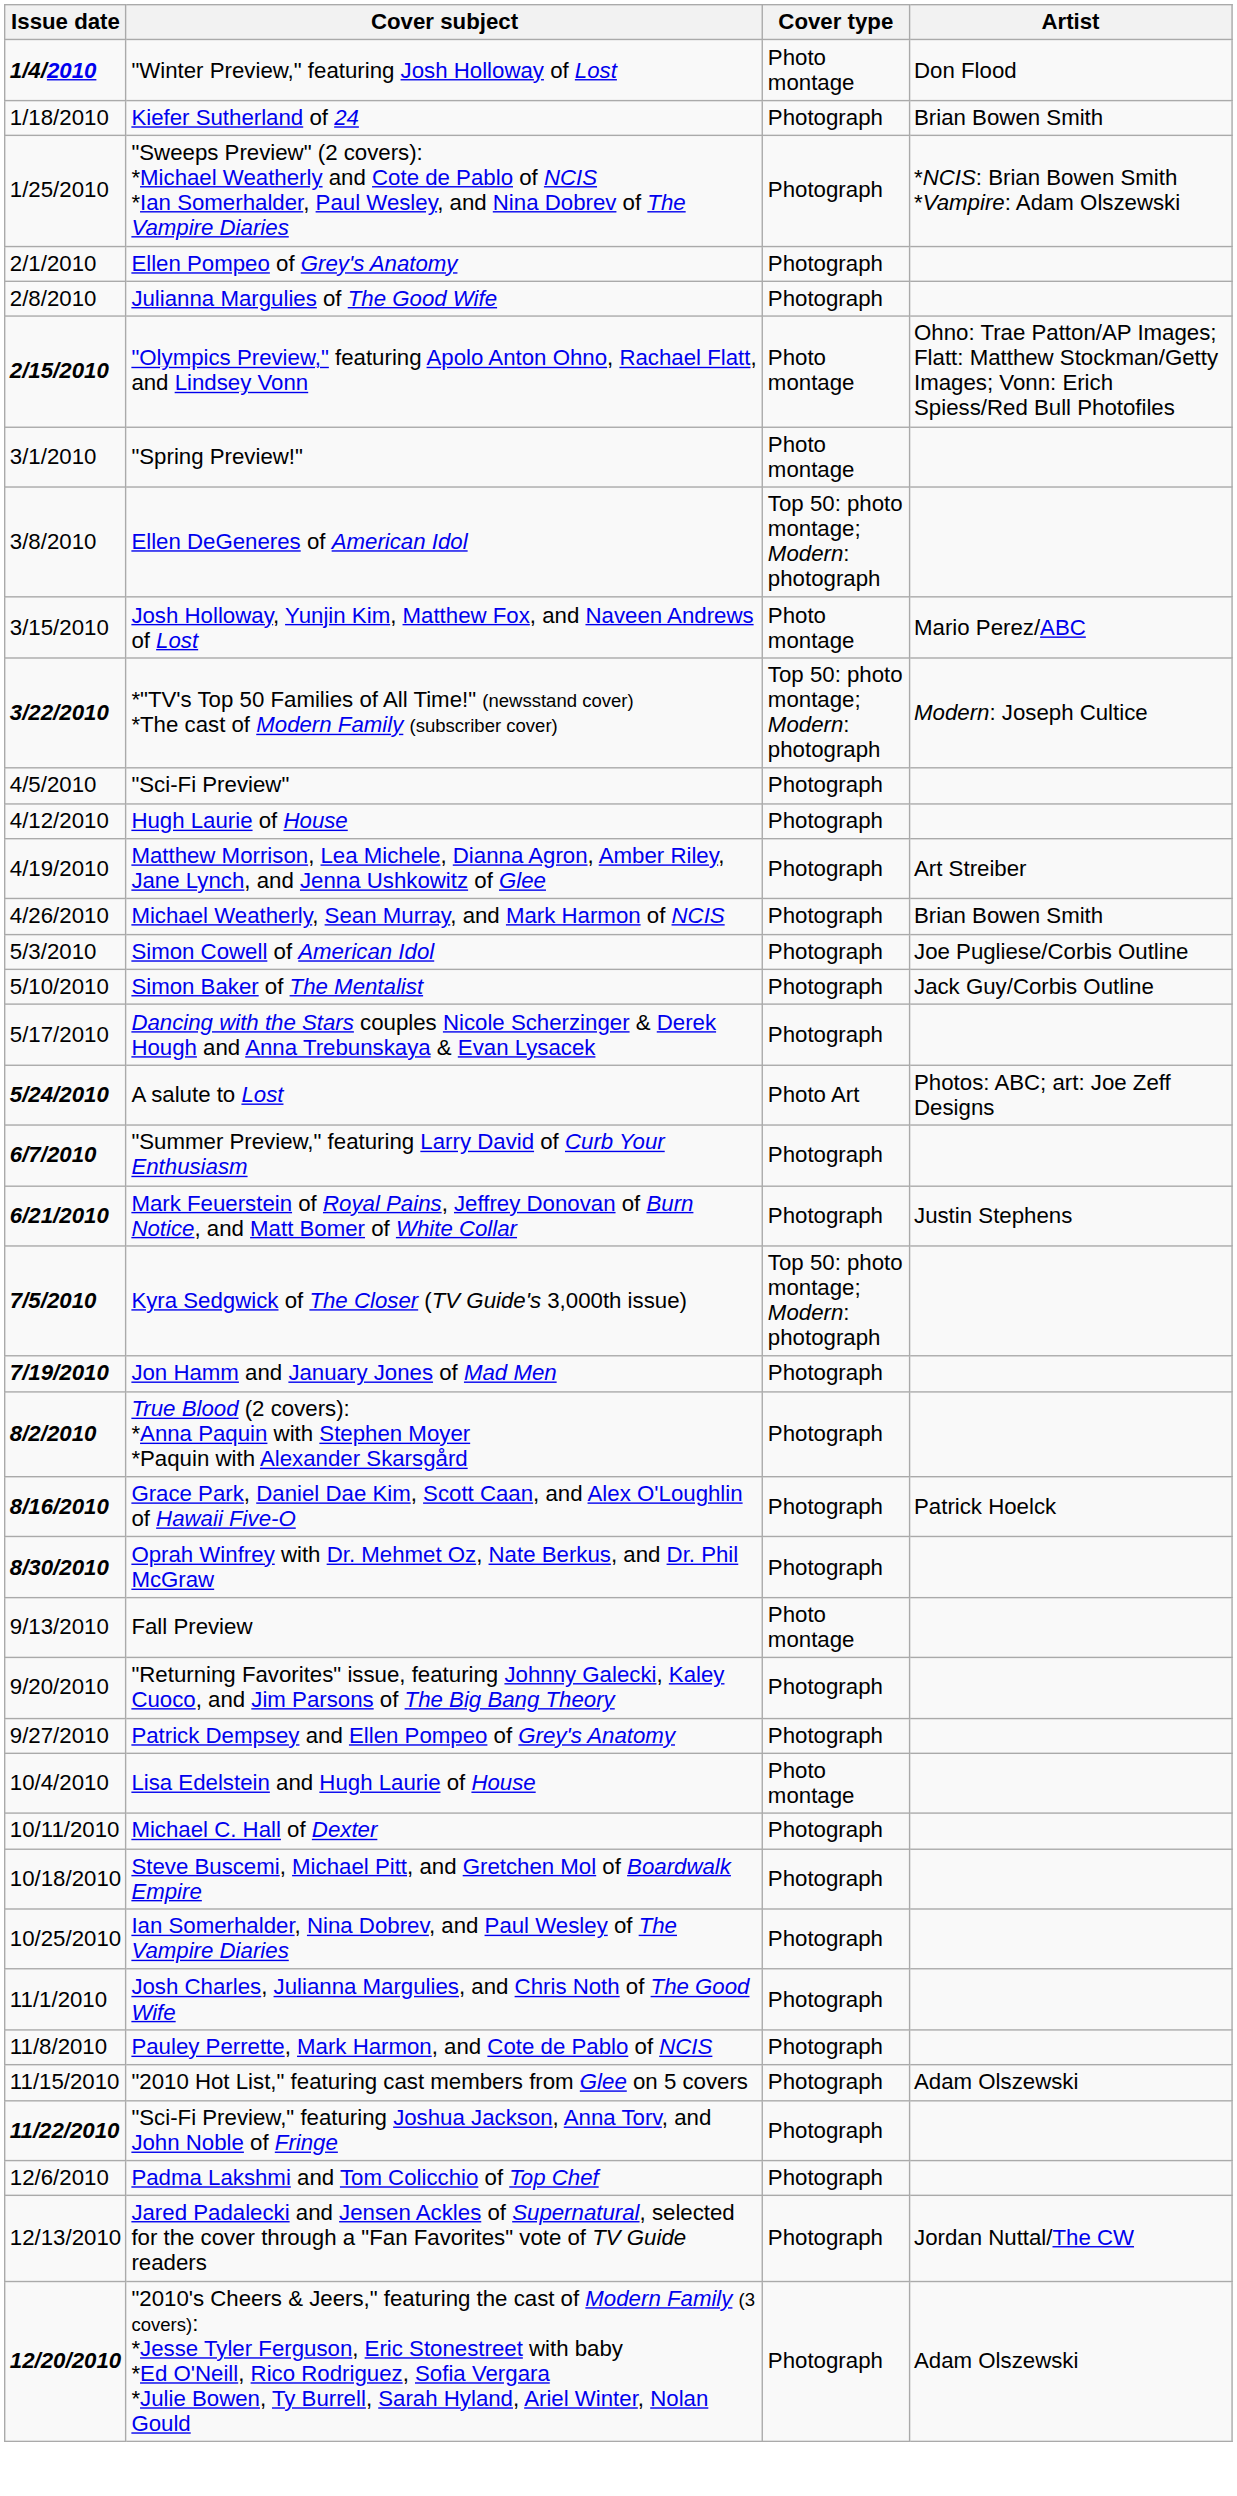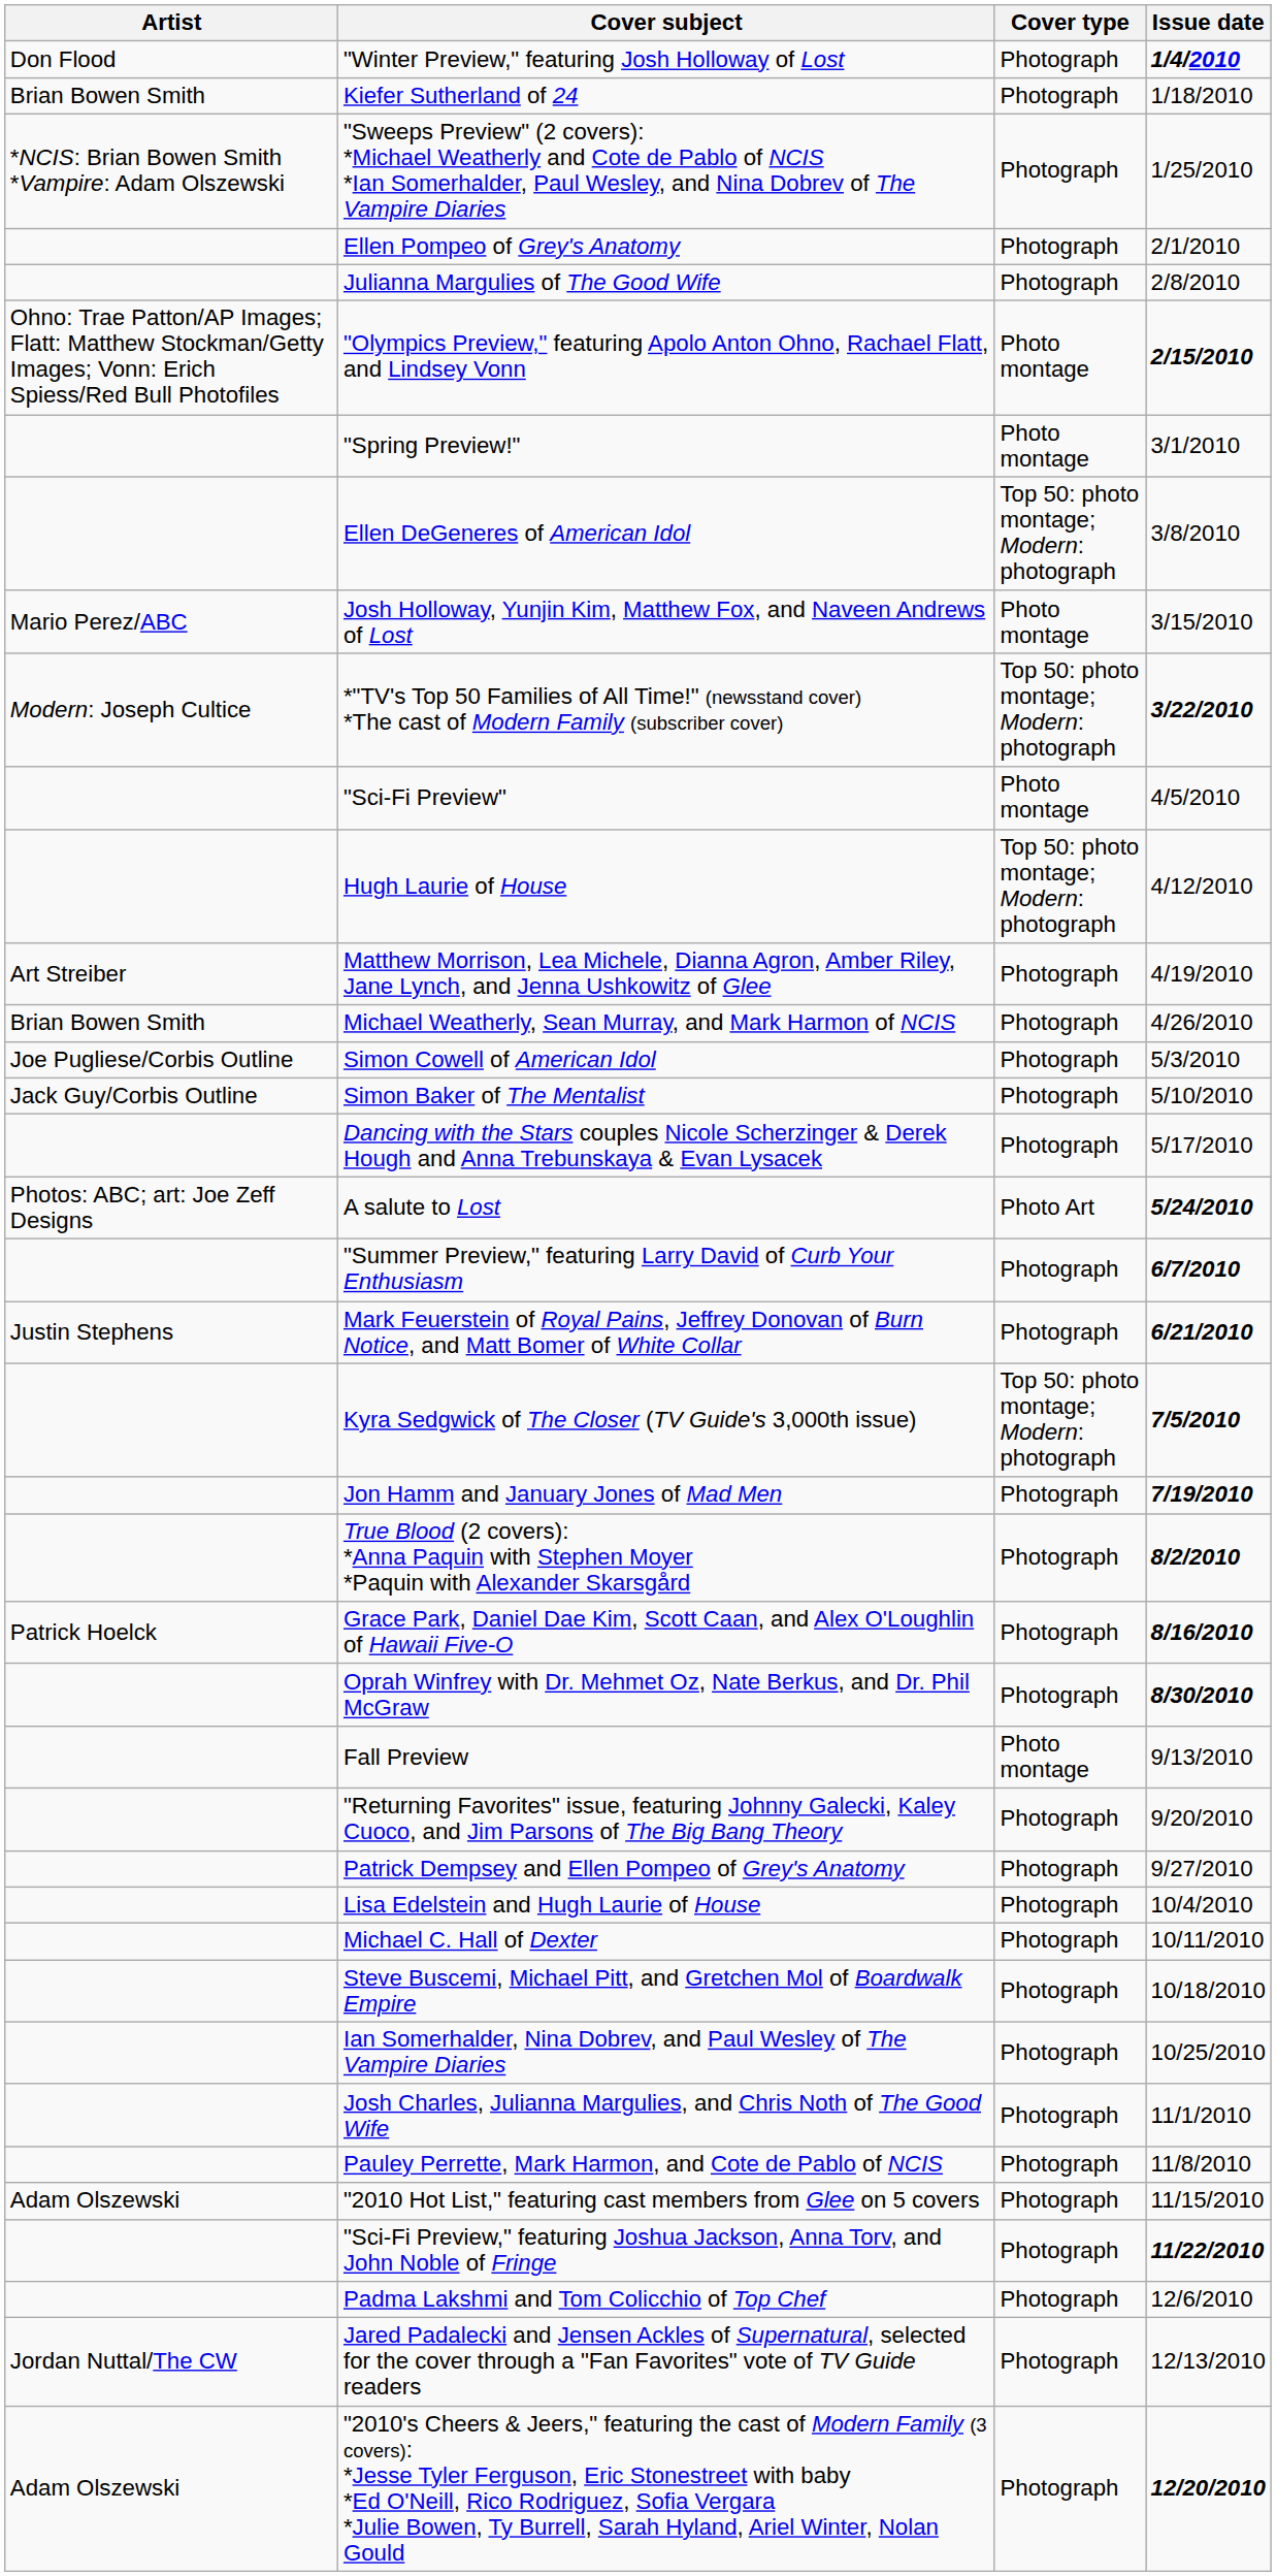 <table class="wikitable sortable" width=100% style="font-size:100%;">
 <tr>
-<th width=7%>Issue date</th>
+<th width=27%>Artist</th>
 <th width=54%>Cover subject</th>
 <th width=12%>Cover type</th>
-<th width=27%>Artist</th>
+<th width=7%>Issue date</th>
 </tr>
 <tr>
+<td>Don Flood</td>
+<td>"Winter Preview," featuring <a href='#'>Josh Holloway</a> of <em><a href='#'>Lost</a></em></td>
+<td>Photograph</td>
 <td><strong><em>1/4/<a href='#'>2010</a></em></strong></td>
-<td>"Winter Preview," featuring <a href='#'>Josh Holloway</a> of <em><a href='#'>Lost</a></em></td>
-<td>Photo montage</td>
-<td>Don Flood</td>
 </tr>
 <tr>
-<td>1/18/2010</td>
+<td>Brian Bowen Smith</td>
 <td><a href='#'>Kiefer Sutherland</a> of <em><a href='#'>24</a></em></td>
 <td>Photograph</td>
-<td>Brian Bowen Smith</td>
+<td>1/18/2010</td>
 </tr>
 <tr>
-<td>1/25/2010</td>
+<td>*<em>NCIS</em>: Brian Bowen Smith<br>*<em>Vampire</em>: Adam Olszewski</td>
 <td>"Sweeps Preview" (2 covers):<br>*<a href='#'>Michael Weatherly</a> and <a href='#'>Cote de Pablo</a> of <em><a href='#'>NCIS</a></em><br>*<a href='#'>Ian Somerhalder</a>, <a href='#'>Paul Wesley</a>, and <a href='#'>Nina Dobrev</a> of <em><a href='#'>The Vampire Diaries</a></em></td>
 <td>Photograph</td>
-<td>*<em>NCIS</em>: Brian Bowen Smith<br>*<em>Vampire</em>: Adam Olszewski</td>
+<td>1/25/2010</td>
 </tr>
 <tr>
-<td>2/1/2010</td>
+<td></td>
 <td><a href='#'>Ellen Pompeo</a> of <em><a href='#'>Grey's Anatomy</a></em></td>
 <td>Photograph</td>
-<td></td>
+<td>2/1/2010</td>
 </tr>
 <tr>
-<td>2/8/2010</td>
+<td></td>
 <td><a href='#'>Julianna Margulies</a> of <em><a href='#'>The Good Wife</a></em></td>
 <td>Photograph</td>
-<td></td>
+<td>2/8/2010</td>
 </tr>
 <tr>
-<td><strong><em>2/15/2010</em></strong></td>
+<td>Ohno: Trae Patton/AP Images; Flatt: Matthew Stockman/Getty Images; Vonn: Erich Spiess/Red Bull Photofiles</td>
 <td><a href='#'>"Olympics Preview,"</a> featuring <a href='#'>Apolo Anton Ohno</a>, <a href='#'>Rachael Flatt</a>, and <a href='#'>Lindsey Vonn</a></td>
 <td>Photo montage</td>
-<td>Ohno: Trae Patton/AP Images; Flatt: Matthew Stockman/Getty Images; Vonn: Erich Spiess/Red Bull Photofiles</td>
+<td><strong><em>2/15/2010</em></strong></td>
 </tr>
 <tr>
-<td>3/1/2010</td>
+<td></td>
 <td>"Spring Preview!"</td>
 <td>Photo montage</td>
-<td></td>
+<td>3/1/2010</td>
 </tr>
 <tr>
-<td>3/8/2010</td>
+<td></td>
 <td><a href='#'>Ellen DeGeneres</a> of <em><a href='#'>American Idol</a></em></td>
 <td>Top 50: photo montage; <em>Modern</em>: photograph</td>
-<td></td>
+<td>3/8/2010</td>
 </tr>
 <tr>
-<td>3/15/2010</td>
+<td>Mario Perez/<a href='#'>ABC</a></td>
 <td><a href='#'>Josh Holloway</a>, <a href='#'>Yunjin Kim</a>, <a href='#'>Matthew Fox</a>, and <a href='#'>Naveen Andrews</a> of <em><a href='#'>Lost</a></em></td>
 <td>Photo montage</td>
-<td>Mario Perez/<a href='#'>ABC</a></td>
+<td>3/15/2010</td>
 </tr>
 <tr>
-<td><strong><em>3/22/2010</em></strong></td>
+<td><em>Modern</em>: Joseph Cultice</td>
 <td>*"TV's Top 50 Families of All Time!" <small>(newsstand cover)</small><br>*The cast of <em><a href='#'>Modern Family</a></em> <small>(subscriber cover)</small></td>
 <td>Top 50: photo montage; <em>Modern</em>: photograph</td>
-<td><em>Modern</em>: Joseph Cultice</td>
+<td><strong><em>3/22/2010</em></strong></td>
 </tr>
 <tr>
+<td></td>
+<td>"Sci-Fi Preview"</td>
+<td>Photo montage</td>
 <td>4/5/2010</td>
-<td>"Sci-Fi Preview"</td>
-<td>Photograph</td>
-<td></td>
 </tr>
 <tr>
+<td></td>
+<td><a href='#'>Hugh Laurie</a> of <em><a href='#'>House</a></em></td>
+<td>Top 50: photo montage; <em>Modern</em>: photograph</td>
 <td>4/12/2010</td>
-<td><a href='#'>Hugh Laurie</a> of <em><a href='#'>House</a></em></td>
-<td>Photograph</td>
-<td></td>
 </tr>
 <tr>
-<td>4/19/2010</td>
+<td>Art Streiber</td>
 <td><a href='#'>Matthew Morrison</a>, <a href='#'>Lea Michele</a>, <a href='#'>Dianna Agron</a>, <a href='#'>Amber Riley</a>, <a href='#'>Jane Lynch</a>, and <a href='#'>Jenna Ushkowitz</a> of <em><a href='#'>Glee</a></em></td>
 <td>Photograph</td>
-<td>Art Streiber</td>
+<td>4/19/2010</td>
 </tr>
 <tr>
-<td>4/26/2010</td>
+<td>Brian Bowen Smith</td>
 <td><a href='#'>Michael Weatherly</a>, <a href='#'>Sean Murray</a>, and <a href='#'>Mark Harmon</a> of <em><a href='#'>NCIS</a></em></td>
 <td>Photograph</td>
-<td>Brian Bowen Smith</td>
+<td>4/26/2010</td>
 </tr>
 <tr>
-<td>5/3/2010</td>
+<td>Joe Pugliese/Corbis Outline</td>
 <td><a href='#'>Simon Cowell</a> of <em><a href='#'>American Idol</a></em></td>
 <td>Photograph</td>
-<td>Joe Pugliese/Corbis Outline</td>
+<td>5/3/2010</td>
 </tr>
 <tr>
-<td>5/10/2010</td>
+<td>Jack Guy/Corbis Outline</td>
 <td><a href='#'>Simon Baker</a> of <em><a href='#'>The Mentalist</a></em></td>
 <td>Photograph</td>
-<td>Jack Guy/Corbis Outline</td>
+<td>5/10/2010</td>
 </tr>
 <tr>
-<td>5/17/2010</td>
+<td></td>
 <td><em><a href='#'>Dancing with the Stars</a></em> couples <a href='#'>Nicole Scherzinger</a> & <a href='#'>Derek Hough</a> and <a href='#'>Anna Trebunskaya</a> & <a href='#'>Evan Lysacek</a></td>
 <td>Photograph</td>
-<td></td>
+<td>5/17/2010</td>
 </tr>
 <tr>
-<td><strong><em>5/24/2010</em></strong></td>
+<td>Photos: ABC; art: Joe Zeff Designs</td>
 <td>A salute to <em><a href='#'>Lost</a></em></td>
 <td>Photo Art</td>
-<td>Photos: ABC; art: Joe Zeff Designs</td>
+<td><strong><em>5/24/2010</em></strong></td>
 </tr>
 <tr>
-<td><strong><em>6/7/2010</em></strong></td>
+<td></td>
 <td>"Summer Preview," featuring <a href='#'>Larry David</a> of <em><a href='#'>Curb Your Enthusiasm</a></em></td>
 <td>Photograph</td>
-<td></td>
+<td><strong><em>6/7/2010</em></strong></td>
 </tr>
 <tr>
-<td><strong><em>6/21/2010</em></strong></td>
+<td>Justin Stephens</td>
 <td><a href='#'>Mark Feuerstein</a> of <em><a href='#'>Royal Pains</a></em>, <a href='#'>Jeffrey Donovan</a> of <em><a href='#'>Burn Notice</a></em>, and <a href='#'>Matt Bomer</a> of <em><a href='#'>White Collar</a></em></td>
 <td>Photograph</td>
-<td>Justin Stephens</td>
+<td><strong><em>6/21/2010</em></strong></td>
 </tr>
 <tr>
-<td><strong><em>7/5/2010</em></strong></td>
+<td></td>
 <td><a href='#'>Kyra Sedgwick</a> of <em><a href='#'>The Closer</a></em> (<em>TV Guide's</em> 3,000th issue)</td>
 <td>Top 50: photo montage; <em>Modern</em>: photograph</td>
-<td></td>
+<td><strong><em>7/5/2010</em></strong></td>
 </tr>
 <tr>
-<td><strong><em>7/19/2010</em></strong></td>
+<td></td>
 <td><a href='#'>Jon Hamm</a> and <a href='#'>January Jones</a> of <em><a href='#'>Mad Men</a></em></td>
 <td>Photograph</td>
-<td></td>
+<td><strong><em>7/19/2010</em></strong></td>
 </tr>
 <tr>
-<td><strong><em>8/2/2010</em></strong></td>
+<td></td>
 <td><em><a href='#'>True Blood</a></em> (2 covers):<br>*<a href='#'>Anna Paquin</a> with <a href='#'>Stephen Moyer</a><br>*Paquin with <a href='#'>Alexander Skarsgård</a></td>
 <td>Photograph</td>
-<td></td>
+<td><strong><em>8/2/2010</em></strong></td>
 </tr>
 <tr>
-<td><strong><em>8/16/2010</em></strong></td>
+<td>Patrick Hoelck</td>
 <td><a href='#'>Grace Park</a>, <a href='#'>Daniel Dae Kim</a>, <a href='#'>Scott Caan</a>, and <a href='#'>Alex O'Loughlin</a> of <em><a href='#'>Hawaii Five-O</a></em></td>
 <td>Photograph</td>
-<td>Patrick Hoelck</td>
+<td><strong><em>8/16/2010</em></strong></td>
 </tr>
 <tr>
-<td><strong><em>8/30/2010</em></strong></td>
+<td></td>
 <td><a href='#'>Oprah Winfrey</a> with <a href='#'>Dr. Mehmet Oz</a>, <a href='#'>Nate Berkus</a>, and <a href='#'>Dr. Phil McGraw</a></td>
 <td>Photograph</td>
-<td></td>
+<td><strong><em>8/30/2010</em></strong></td>
 </tr>
 <tr>
-<td>9/13/2010</td>
+<td></td>
 <td>Fall Preview</td>
 <td>Photo montage</td>
-<td></td>
+<td>9/13/2010</td>
 </tr>
 <tr>
-<td>9/20/2010</td>
+<td></td>
 <td>"Returning Favorites" issue, featuring <a href='#'>Johnny Galecki</a>, <a href='#'>Kaley Cuoco</a>, and <a href='#'>Jim Parsons</a> of <em><a href='#'>The Big Bang Theory</a></em></td>
 <td>Photograph</td>
-<td></td>
+<td>9/20/2010</td>
 </tr>
 <tr>
-<td>9/27/2010</td>
+<td></td>
 <td><a href='#'>Patrick Dempsey</a> and <a href='#'>Ellen Pompeo</a> of <em><a href='#'>Grey's Anatomy</a></em></td>
 <td>Photograph</td>
-<td></td>
+<td>9/27/2010</td>
 </tr>
 <tr>
+<td></td>
+<td><a href='#'>Lisa Edelstein</a> and <a href='#'>Hugh Laurie</a> of <em><a href='#'>House</a></em></td>
+<td>Photograph</td>
 <td>10/4/2010</td>
-<td><a href='#'>Lisa Edelstein</a> and <a href='#'>Hugh Laurie</a> of <em><a href='#'>House</a></em></td>
-<td>Photo montage</td>
-<td></td>
 </tr>
 <tr>
-<td>10/11/2010</td>
+<td></td>
 <td><a href='#'>Michael C. Hall</a> of <em><a href='#'>Dexter</a></em></td>
 <td>Photograph</td>
-<td></td>
+<td>10/11/2010</td>
 </tr>
 <tr>
-<td>10/18/2010</td>
+<td></td>
 <td><a href='#'>Steve Buscemi</a>, <a href='#'>Michael Pitt</a>, and <a href='#'>Gretchen Mol</a> of <em><a href='#'>Boardwalk Empire</a></em></td>
 <td>Photograph</td>
-<td></td>
+<td>10/18/2010</td>
 </tr>
 <tr>
-<td>10/25/2010</td>
+<td></td>
 <td><a href='#'>Ian Somerhalder</a>, <a href='#'>Nina Dobrev</a>, and <a href='#'>Paul Wesley</a> of <em><a href='#'>The Vampire Diaries</a></em></td>
 <td>Photograph</td>
-<td></td>
+<td>10/25/2010</td>
 </tr>
 <tr>
-<td>11/1/2010</td>
+<td></td>
 <td><a href='#'>Josh Charles</a>, <a href='#'>Julianna Margulies</a>, and <a href='#'>Chris Noth</a> of <em><a href='#'>The Good Wife</a></em></td>
 <td>Photograph</td>
-<td></td>
+<td>11/1/2010</td>
 </tr>
 <tr>
-<td>11/8/2010</td>
+<td></td>
 <td><a href='#'>Pauley Perrette</a>, <a href='#'>Mark Harmon</a>, and <a href='#'>Cote de Pablo</a> of <em><a href='#'>NCIS</a></em></td>
 <td>Photograph</td>
-<td></td>
+<td>11/8/2010</td>
 </tr>
 <tr>
-<td>11/15/2010</td>
+<td>Adam Olszewski</td>
 <td>"2010 Hot List," featuring cast members from <em><a href='#'>Glee</a></em> on 5 covers</td>
 <td>Photograph</td>
-<td>Adam Olszewski</td>
+<td>11/15/2010</td>
 </tr>
 <tr>
-<td><strong><em>11/22/2010</em></strong></td>
+<td></td>
 <td>"Sci-Fi Preview," featuring <a href='#'>Joshua Jackson</a>, <a href='#'>Anna Torv</a>, and <a href='#'>John Noble</a> of <em><a href='#'>Fringe</a></em></td>
 <td>Photograph</td>
-<td></td>
+<td><strong><em>11/22/2010</em></strong></td>
 </tr>
 <tr>
-<td>12/6/2010</td>
+<td></td>
 <td><a href='#'>Padma Lakshmi</a> and <a href='#'>Tom Colicchio</a> of <em><a href='#'>Top Chef</a></em></td>
 <td>Photograph</td>
-<td></td>
+<td>12/6/2010</td>
 </tr>
 <tr>
-<td>12/13/2010</td>
+<td>Jordan Nuttal/<a href='#'>The CW</a></td>
 <td><a href='#'>Jared Padalecki</a> and <a href='#'>Jensen Ackles</a> of <em><a href='#'>Supernatural</a></em>, selected for the cover through a "Fan Favorites" vote of <em>TV Guide</em> readers</td>
 <td>Photograph</td>
-<td>Jordan Nuttal/<a href='#'>The CW</a></td>
+<td>12/13/2010</td>
 </tr>
 <tr>
-<td><strong><em>12/20/2010</em></strong></td>
+<td>Adam Olszewski</td>
 <td>"2010's Cheers & Jeers," featuring the cast of <em><a href='#'>Modern Family</a></em> <small>(3 covers)</small>:<br>*<a href='#'>Jesse Tyler Ferguson</a>, <a href='#'>Eric Stonestreet</a> with baby<br>*<a href='#'>Ed O'Neill</a>, <a href='#'>Rico Rodriguez</a>, <a href='#'>Sofia Vergara</a><br>*<a href='#'>Julie Bowen</a>, <a href='#'>Ty Burrell</a>, <a href='#'>Sarah Hyland</a>, <a href='#'>Ariel Winter</a>, <a href='#'>Nolan Gould</a></td>
 <td>Photograph</td>
-<td>Adam Olszewski</td>
+<td><strong><em>12/20/2010</em></strong></td>
 </tr>
 </table>
